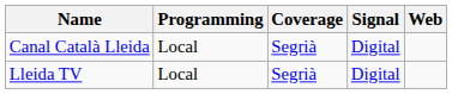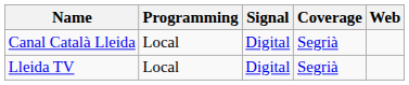 <table class="wikitable">
 <tr>
 <th>Name</th>
 <th>Programming</th>
+<th>Signal</th>
 <th>Coverage</th>
-<th>Signal</th>
 <th>Web</th>
 </tr>
 <tr>
 <td><a href='#'>Canal Català Lleida</a></td>
 <td>Local</td>
+<td><a href='#'>Digital</a></td>
 <td><a href='#'>Segrià</a></td>
-<td><a href='#'>Digital</a></td>
 <td></td>
 </tr>
 <tr>
 <td><a href='#'>Lleida TV</a></td>
 <td>Local</td>
+<td><a href='#'>Digital</a></td>
 <td><a href='#'>Segrià</a></td>
-<td><a href='#'>Digital</a></td>
 <td></td>
 </tr>
 </table>
